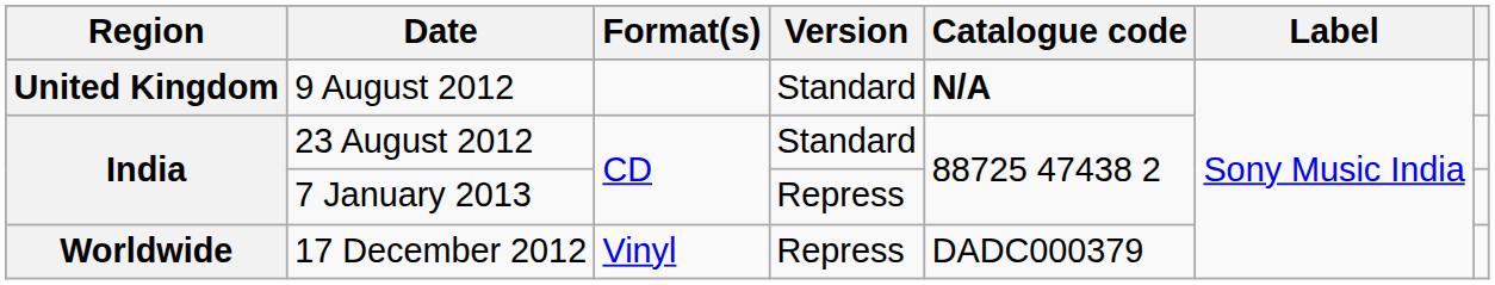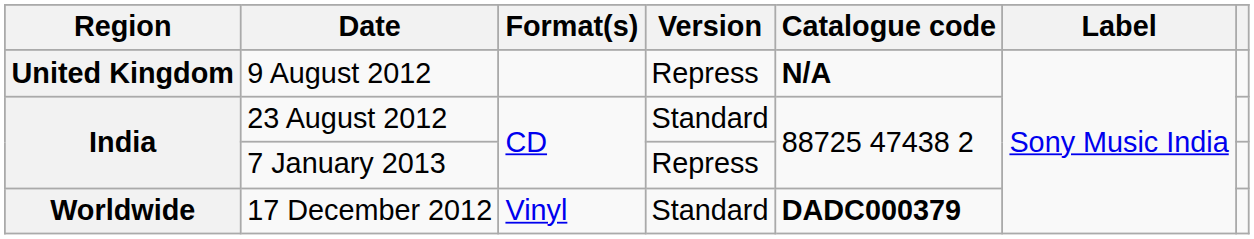 <table class="wikitable plainrowheaders">
 <tr>
 <th scope="col">Region</th>
 <th scope="col">Date</th>
 <th scope="col">Format(s)</th>
 <th scope="col">Version</th>
 <th>Catalogue code</th>
 <th scope="col">Label</th>
 <th scope="col"></th>
 </tr>
 <tr>
 <th scope="row">United Kingdom</th>
 <td>9 August 2012</td>
 <td></td>
-<td>Standard</td>
+<td>Repress</td>
 <td><strong>N/A</strong></td>
 <td rowspan="4"><a href='#'>Sony Music India</a></td>
 <td style="text-align: center;"></td>
 </tr>
 <tr>
 <th rowspan="2" scope="row">India</th>
 <td>23 August 2012</td>
 <td rowspan="2"><a href='#'>CD</a></td>
 <td>Standard</td>
 <td rowspan="2">88725 47438 2</td>
 <td style="text-align: center;"></td>
 </tr>
 <tr>
 <td>7 January 2013</td>
 <td>Repress</td>
 <td style="text-align: center;"></td>
 </tr>
 <tr>
 <th scope="row">Worldwide</th>
 <td>17 December 2012</td>
 <td><a href='#'>Vinyl</a></td>
-<td>Repress</td>
-<td>DADC000379</td>
+<td>Standard</td>
+<td><strong>DADC000379</strong></td>
 <td style="text-align: center;"></td>
 </tr>
 </table>
